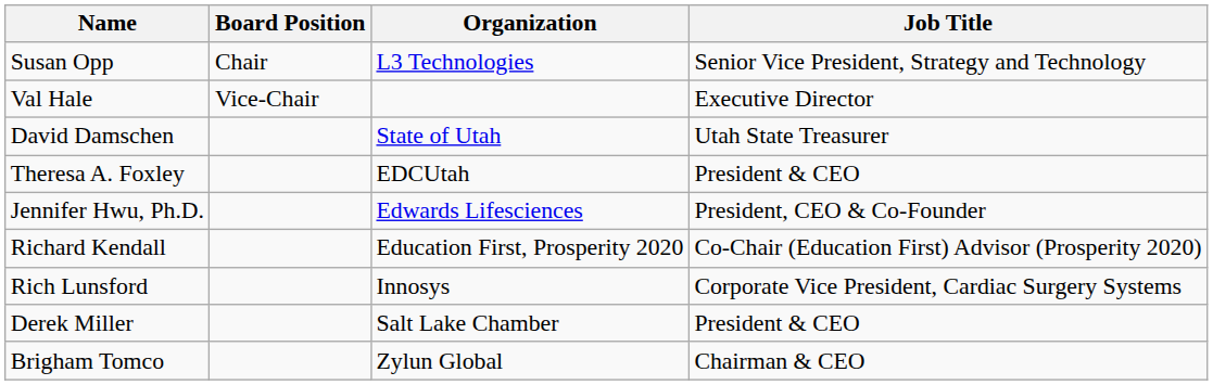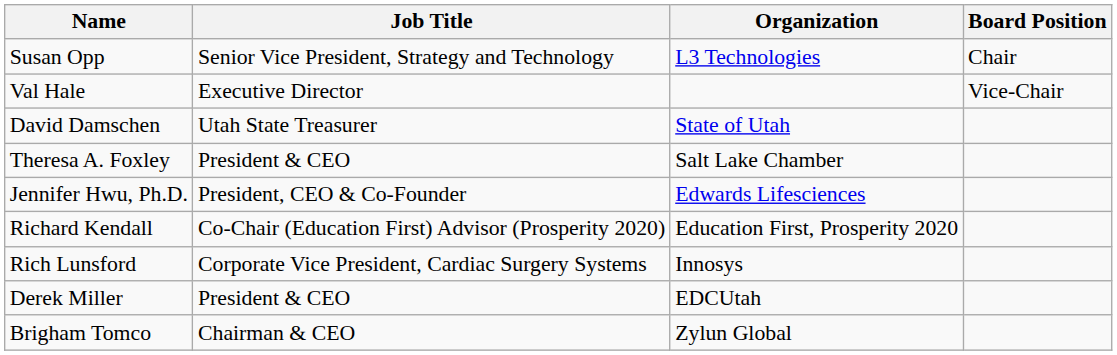 <table class="wikitable">
 <tr>
 <th>Name</th>
+<th>Job Title</th>
+<th>Organization</th>
 <th>Board Position</th>
-<th>Organization</th>
-<th>Job Title</th>
 </tr>
 <tr>
 <td>Susan Opp</td>
+<td>Senior Vice President, Strategy and Technology</td>
+<td><a href='#'>L3 Technologies</a></td>
 <td>Chair</td>
-<td><a href='#'>L3 Technologies</a></td>
-<td>Senior Vice President, Strategy and Technology</td>
 </tr>
 <tr>
 <td>Val Hale</td>
+<td>Executive Director</td>
+<td></td>
 <td>Vice-Chair</td>
-<td></td>
-<td>Executive Director</td>
 </tr>
 <tr>
 <td>David Damschen</td>
+<td>Utah State Treasurer</td>
+<td><a href='#'>State of Utah</a></td>
 <td></td>
-<td><a href='#'>State of Utah</a></td>
-<td>Utah State Treasurer</td>
 </tr>
 <tr>
 <td>Theresa A. Foxley</td>
+<td>President & CEO</td>
+<td>Salt Lake Chamber</td>
 <td></td>
-<td>EDCUtah</td>
-<td>President & CEO</td>
 </tr>
 <tr>
 <td>Jennifer Hwu, Ph.D.</td>
+<td>President, CEO & Co-Founder</td>
+<td><a href='#'>Edwards Lifesciences</a></td>
 <td></td>
-<td><a href='#'>Edwards Lifesciences</a></td>
-<td>President, CEO & Co-Founder</td>
 </tr>
 <tr>
 <td>Richard Kendall</td>
+<td>Co-Chair (Education First) Advisor (Prosperity 2020)</td>
+<td>Education First, Prosperity 2020</td>
 <td></td>
-<td>Education First, Prosperity 2020</td>
-<td>Co-Chair (Education First) Advisor (Prosperity 2020)</td>
 </tr>
 <tr>
 <td>Rich Lunsford</td>
+<td>Corporate Vice President, Cardiac Surgery Systems</td>
+<td>Innosys</td>
 <td></td>
-<td>Innosys</td>
-<td>Corporate Vice President, Cardiac Surgery Systems</td>
 </tr>
 <tr>
 <td>Derek Miller</td>
+<td>President & CEO</td>
+<td>EDCUtah</td>
 <td></td>
-<td>Salt Lake Chamber</td>
-<td>President & CEO</td>
 </tr>
 <tr>
 <td>Brigham Tomco</td>
+<td>Chairman & CEO</td>
+<td>Zylun Global</td>
 <td></td>
-<td>Zylun Global</td>
-<td>Chairman & CEO</td>
 </tr>
 </table>
